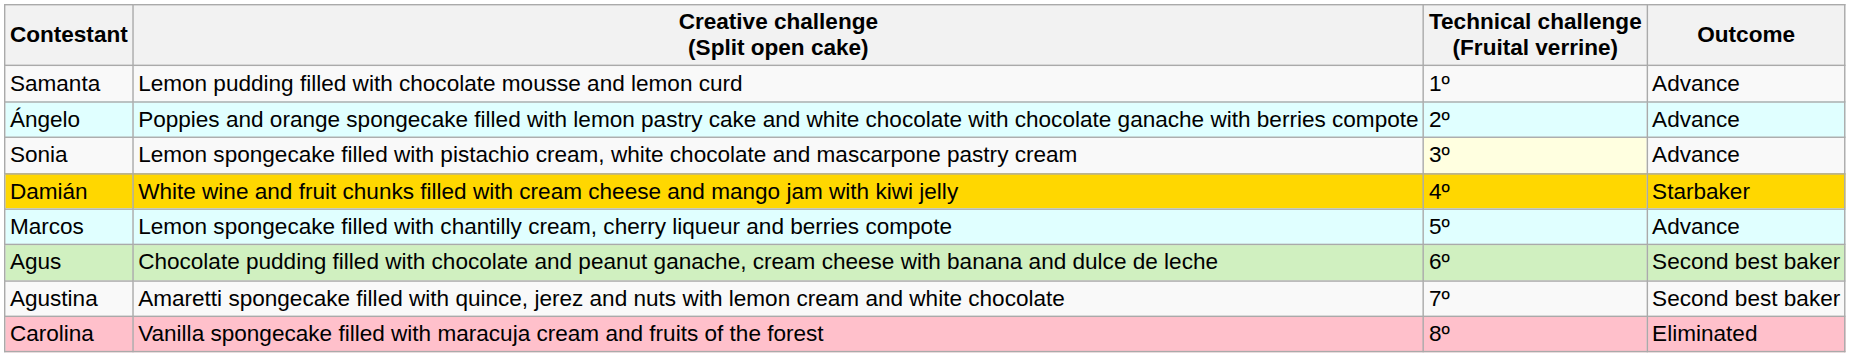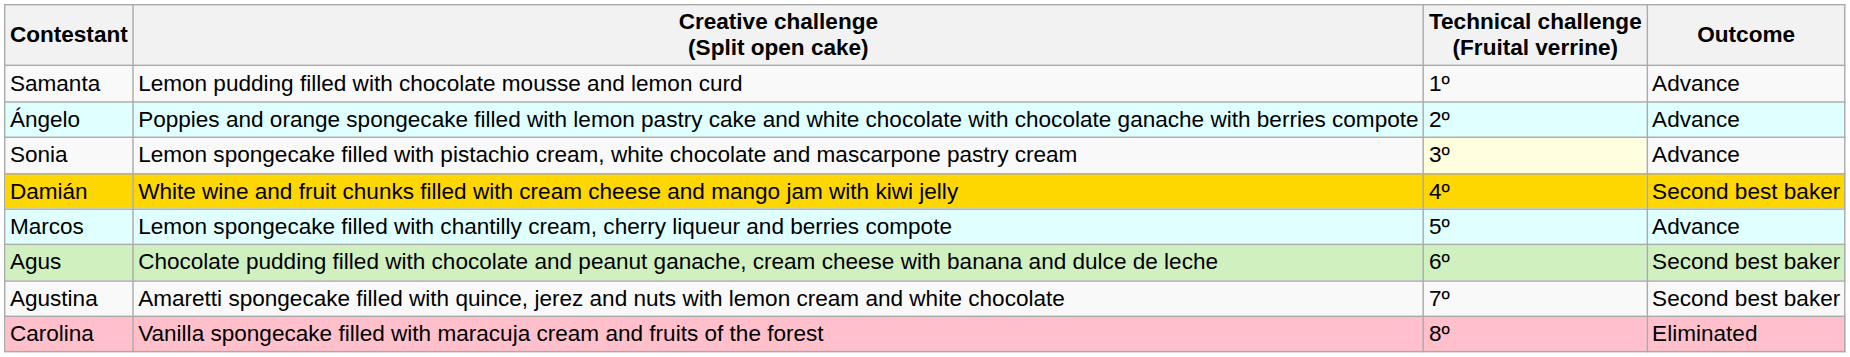 <table class="wikitable">
 <tr>
 <th>Contestant</th>
 <th>Creative challenge<br>(Split open cake)</th>
 <th>Technical challenge<br>(Fruital verrine)</th>
 <th>Outcome</th>
 </tr>
 <tr>
 <td>Samanta</td>
 <td>Lemon pudding filled with chocolate mousse and lemon curd</td>
 <td>1º</td>
 <td>Advance</td>
 </tr>
 <tr style="background:#e0ffff">
 <td>Ángelo</td>
 <td>Poppies and orange spongecake filled with lemon pastry cake and white chocolate with chocolate ganache with berries compote</td>
 <td>2º</td>
 <td>Advance</td>
 </tr>
 <tr>
 <td>Sonia</td>
 <td>Lemon spongecake filled with pistachio cream, white chocolate and mascarpone pastry cream</td>
 <td style="background: lightyellow;">3º</td>
 <td>Advance</td>
 </tr>
 <tr style="background:gold">
 <td>Damián</td>
 <td>White wine and fruit chunks filled with cream cheese and mango jam with kiwi jelly</td>
 <td>4º</td>
-<td>Starbaker</td>
+<td>Second best baker</td>
 </tr>
 <tr style="background:#e0ffff">
 <td>Marcos</td>
 <td>Lemon spongecake filled with chantilly cream, cherry liqueur and berries compote</td>
 <td>5º</td>
 <td>Advance</td>
 </tr>
 <tr style="background:#d0f0c0">
 <td>Agus</td>
 <td>Chocolate pudding filled with chocolate and peanut ganache, cream cheese with banana and dulce de leche</td>
 <td>6º</td>
 <td>Second best baker</td>
 </tr>
 <tr>
 <td>Agustina</td>
 <td>Amaretti spongecake filled with quince, jerez and nuts with lemon cream and white chocolate</td>
 <td>7º</td>
 <td>Second best baker</td>
 </tr>
 <tr style="background:pink">
 <td>Carolina</td>
 <td>Vanilla spongecake filled with maracuja cream and fruits of the forest</td>
 <td>8º</td>
 <td>Eliminated</td>
 </tr>
 </table>
